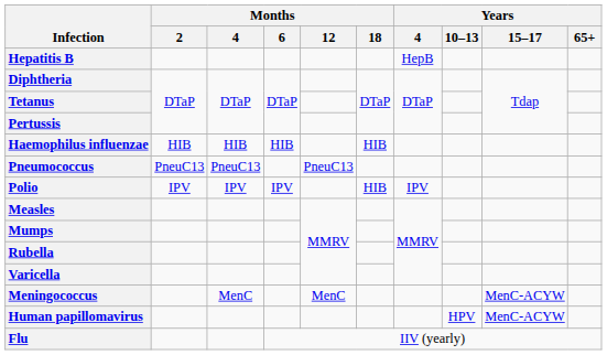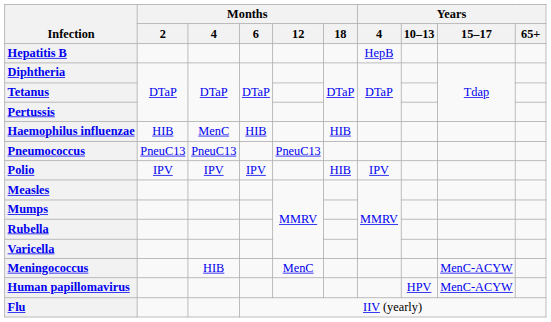 <table id="Alberta" class=wikitable style=margin:auto;text-align:center;table-layout:fixed>
 <tr>
 <th valign=bottom rowspan=2>Infection</th>
 <th colspan=5>Months</th>
 <th colspan=4>Years</th>
 </tr>
 <tr>
 <th style=min-width:2em; max-width:6em nowrap>2</th>
 <th style=min-width:2em; max-width:6em nowrap>4</th>
 <th style=min-width:2em; max-width:6em nowrap>6</th>
 <th style=min-width:2em; max-width:6em nowrap>12</th>
 <th style=min-width:2em; max-width:6em nowrap>18</th>
 <th style=min-width:2em; max-width:6em nowrap>4</th>
 <th style=min-width:2em; max-width:6em nowrap>10–13</th>
 <th style=min-width:2em; max-width:6em nowrap>15–17</th>
 <th style=min-width:2em; max-width:6em nowrap>65+</th>
 </tr>
 <tr>
 <th style=text-align:left><a href='#'>Hepatitis B</a></th>
 <td></td>
 <td></td>
 <td></td>
 <td></td>
 <td></td>
 <td><a href='#'>HepB</a></td>
 <td></td>
 <td></td>
 <td></td>
 </tr>
 <tr>
 <th style=text-align:left><a href='#'>Diphtheria</a></th>
 <td rowspan=3><a href='#'>DTaP</a></td>
 <td rowspan=3><a href='#'>DTaP</a></td>
 <td rowspan=3><a href='#'>DTaP</a></td>
 <td></td>
 <td rowspan=3><a href='#'>DTaP</a></td>
 <td rowspan=3><a href='#'>DTaP</a></td>
 <td></td>
 <td rowspan=3><a href='#'>Tdap</a></td>
 <td></td>
 </tr>
 <tr>
 <th style=text-align:left><a href='#'>Tetanus</a></th>
 <td></td>
 <td></td>
 <td></td>
 </tr>
 <tr>
 <th style=text-align:left><a href='#'>Pertussis</a></th>
 <td></td>
 <td></td>
 <td></td>
 </tr>
 <tr>
 <th style=text-align:left><a href='#'>Haemophilus influenzae</a></th>
 <td><a href='#'>HIB</a></td>
-<td><a href='#'>HIB</a></td>
+<td><a href='#'>MenC</a></td>
 <td><a href='#'>HIB</a></td>
 <td></td>
 <td><a href='#'>HIB</a></td>
 <td></td>
 <td></td>
 <td></td>
 <td></td>
 </tr>
 <tr>
 <th style=text-align:left><a href='#'>Pneumococcus</a></th>
 <td><a href='#'>PneuC13</a></td>
 <td><a href='#'>PneuC13</a></td>
 <td></td>
 <td><a href='#'>PneuC13</a></td>
 <td></td>
 <td></td>
 <td></td>
 <td></td>
 <td></td>
 </tr>
 <tr>
 <th style=text-align:left><a href='#'>Polio</a></th>
 <td><a href='#'>IPV</a></td>
 <td><a href='#'>IPV</a></td>
 <td><a href='#'>IPV</a></td>
 <td></td>
 <td><a href='#'>HIB</a></td>
 <td><a href='#'>IPV</a></td>
 <td></td>
 <td></td>
 <td></td>
 </tr>
 <tr>
 <th style=text-align:left><a href='#'>Measles</a></th>
 <td></td>
 <td></td>
 <td></td>
 <td rowspan=4><a href='#'>MMRV</a></td>
 <td></td>
 <td rowspan=4><a href='#'>MMRV</a></td>
 <td></td>
 <td></td>
 <td></td>
 </tr>
 <tr>
 <th style=text-align:left><a href='#'>Mumps</a></th>
 <td></td>
 <td></td>
 <td></td>
 <td></td>
 <td></td>
 <td></td>
 <td></td>
 </tr>
 <tr>
 <th style=text-align:left><a href='#'>Rubella</a></th>
 <td></td>
 <td></td>
 <td></td>
 <td></td>
 <td></td>
 <td></td>
 <td></td>
 </tr>
 <tr>
 <th style=text-align:left><a href='#'>Varicella</a></th>
 <td></td>
 <td></td>
 <td></td>
 <td></td>
 <td></td>
 <td></td>
 <td></td>
 </tr>
 <tr>
 <th style=text-align:left><a href='#'>Meningococcus</a></th>
 <td></td>
-<td><a href='#'>MenC</a></td>
+<td><a href='#'>HIB</a></td>
 <td></td>
 <td><a href='#'>MenC</a></td>
 <td></td>
 <td></td>
 <td></td>
 <td><a href='#'>MenC-ACYW</a></td>
 <td></td>
 </tr>
 <tr>
 <th style=text-align:left><a href='#'>Human papillomavirus</a></th>
 <td></td>
 <td></td>
 <td></td>
 <td></td>
 <td></td>
 <td></td>
 <td><a href='#'>HPV</a></td>
 <td><a href='#'>MenC-ACYW</a></td>
 <td></td>
 </tr>
 <tr>
 <th style=text-align:left><a href='#'>Flu</a></th>
 <td></td>
 <td></td>
 <td colspan=7><a href='#'>IIV</a> (yearly)</td>
 </tr>
 </table>
